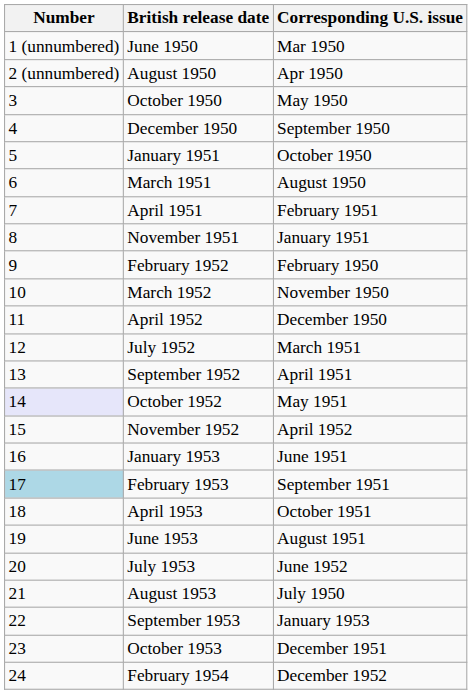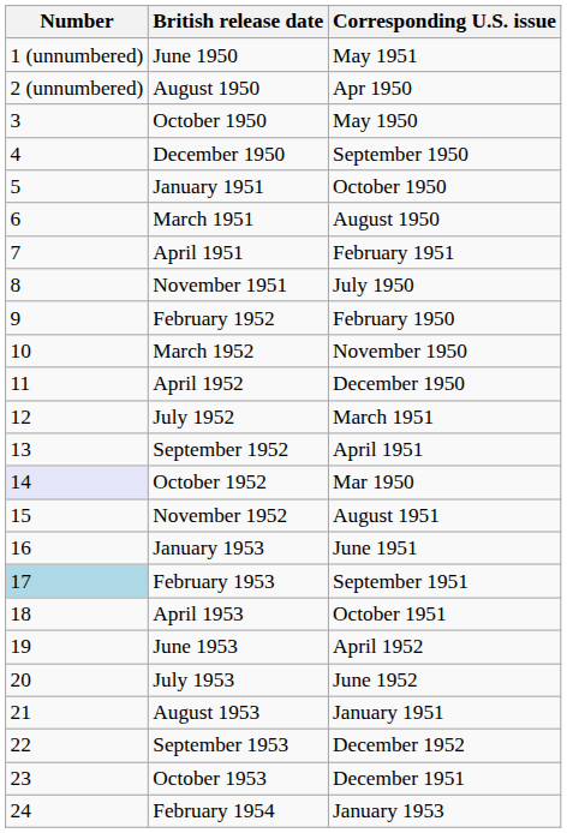 <table class="wikitable">
 <tr>
 <th>Number</th>
 <th>British release date</th>
 <th>Corresponding U.S. issue</th>
 </tr>
 <tr>
 <td>1 (unnumbered)</td>
 <td>June 1950</td>
-<td>Mar 1950</td>
+<td>May 1951</td>
 </tr>
 <tr>
 <td>2 (unnumbered)</td>
 <td>August 1950</td>
 <td>Apr 1950</td>
 </tr>
 <tr>
 <td>3</td>
 <td>October 1950</td>
 <td>May 1950</td>
 </tr>
 <tr>
 <td>4</td>
 <td>December 1950</td>
 <td>September 1950</td>
 </tr>
 <tr>
 <td>5</td>
 <td>January 1951</td>
 <td>October 1950</td>
 </tr>
 <tr>
 <td>6</td>
 <td>March 1951</td>
 <td>August 1950</td>
 </tr>
 <tr>
 <td>7</td>
 <td>April 1951</td>
 <td>February 1951</td>
 </tr>
 <tr>
 <td>8</td>
 <td>November 1951</td>
-<td>January 1951</td>
+<td>July 1950</td>
 </tr>
 <tr>
 <td>9</td>
 <td>February 1952</td>
 <td>February 1950</td>
 </tr>
 <tr>
 <td>10</td>
 <td>March 1952</td>
 <td>November 1950</td>
 </tr>
 <tr>
 <td>11</td>
 <td>April 1952</td>
 <td>December 1950</td>
 </tr>
 <tr>
 <td>12</td>
 <td>July 1952</td>
 <td>March 1951</td>
 </tr>
 <tr>
 <td>13</td>
 <td>September 1952</td>
 <td>April 1951</td>
 </tr>
 <tr>
 <td style="background: lavender;">14</td>
 <td>October 1952</td>
-<td>May 1951</td>
+<td>Mar 1950</td>
 </tr>
 <tr>
 <td>15</td>
 <td>November 1952</td>
-<td>April 1952</td>
+<td>August 1951</td>
 </tr>
 <tr>
 <td>16</td>
 <td>January 1953</td>
 <td>June 1951</td>
 </tr>
 <tr>
 <td style="background: lightblue;">17</td>
 <td>February 1953</td>
 <td>September 1951</td>
 </tr>
 <tr>
 <td>18</td>
 <td>April 1953</td>
 <td>October 1951</td>
 </tr>
 <tr>
 <td>19</td>
 <td>June 1953</td>
-<td>August 1951</td>
+<td>April 1952</td>
 </tr>
 <tr>
 <td>20</td>
 <td>July 1953</td>
 <td>June 1952</td>
 </tr>
 <tr>
 <td>21</td>
 <td>August 1953</td>
-<td>July 1950</td>
+<td>January 1951</td>
 </tr>
 <tr>
 <td>22</td>
 <td>September 1953</td>
-<td>January 1953</td>
+<td>December 1952</td>
 </tr>
 <tr>
 <td>23</td>
 <td>October 1953</td>
 <td>December 1951</td>
 </tr>
 <tr>
 <td>24</td>
 <td>February 1954</td>
-<td>December 1952</td>
+<td>January 1953</td>
 </tr>
 </table>
